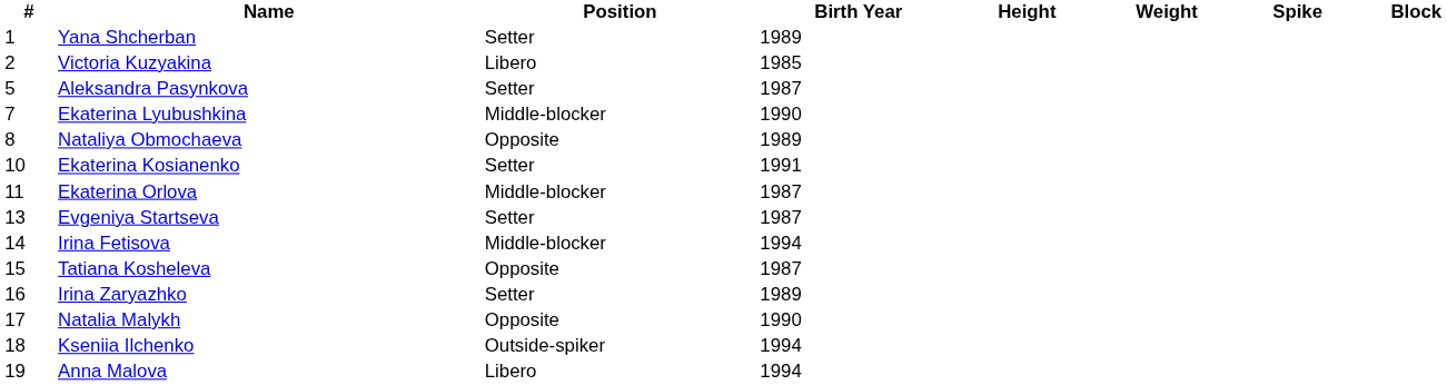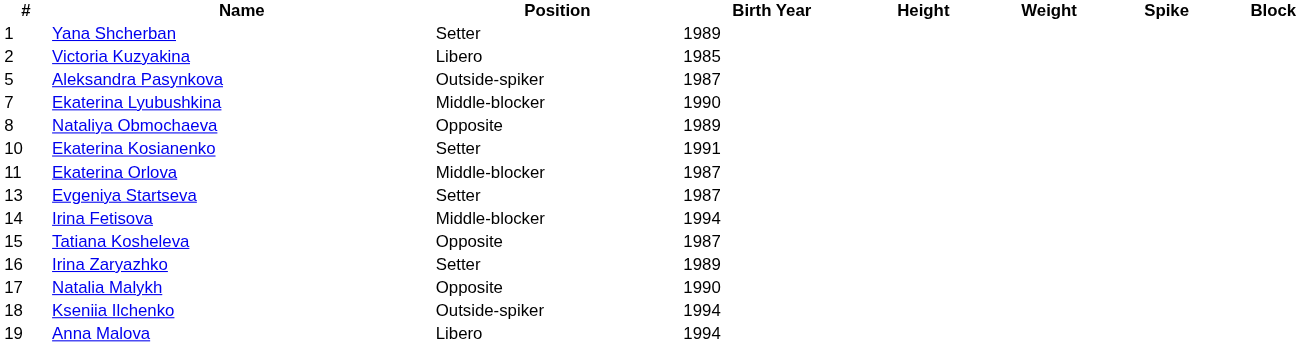 <table class="sortable" style="background:transparent; margin:0px; width:100%;">
 <tr>
 <th>#</th>
 <th>Name</th>
 <th>Position</th>
 <th>Birth Year</th>
 <th>Height</th>
 <th>Weight</th>
 <th>Spike</th>
 <th>Block</th>
 </tr>
 <tr>
 <td>1</td>
 <td><a href='#'>Yana Shcherban</a></td>
 <td>Setter</td>
 <td>1989</td>
 <td></td>
 <td></td>
 <td></td>
 <td></td>
 </tr>
 <tr>
 <td>2</td>
 <td><a href='#'>Victoria Kuzyakina</a></td>
 <td>Libero</td>
 <td>1985</td>
 <td></td>
 <td></td>
 <td></td>
 <td></td>
 </tr>
 <tr>
 <td>5</td>
 <td><a href='#'>Aleksandra Pasynkova</a></td>
-<td>Setter</td>
+<td>Outside-spiker</td>
 <td>1987</td>
 <td></td>
 <td></td>
 <td></td>
 <td></td>
 </tr>
 <tr>
 <td>7</td>
 <td><a href='#'>Ekaterina Lyubushkina</a></td>
 <td>Middle-blocker</td>
 <td>1990</td>
 <td></td>
 <td></td>
 <td></td>
 <td></td>
 </tr>
 <tr>
 <td>8</td>
 <td><a href='#'>Nataliya Obmochaeva</a></td>
 <td>Opposite</td>
 <td>1989</td>
 <td></td>
 <td></td>
 <td></td>
 <td></td>
 </tr>
 <tr>
 <td>10</td>
 <td><a href='#'>Ekaterina Kosianenko</a></td>
 <td>Setter</td>
 <td>1991</td>
 <td></td>
 <td></td>
 <td></td>
 <td></td>
 </tr>
 <tr>
 <td>11</td>
 <td><a href='#'>Ekaterina Orlova</a></td>
 <td>Middle-blocker</td>
 <td>1987</td>
 <td></td>
 <td></td>
 <td></td>
 <td></td>
 </tr>
 <tr>
 <td>13</td>
 <td><a href='#'>Evgeniya Startseva</a></td>
 <td>Setter</td>
 <td>1987</td>
 <td></td>
 <td></td>
 <td></td>
 <td></td>
 </tr>
 <tr>
 <td>14</td>
 <td><a href='#'>Irina Fetisova</a></td>
 <td>Middle-blocker</td>
 <td>1994</td>
 <td></td>
 <td></td>
 <td></td>
 <td></td>
 </tr>
 <tr>
 <td>15</td>
 <td><a href='#'>Tatiana Kosheleva</a></td>
 <td>Opposite</td>
 <td>1987</td>
 <td></td>
 <td></td>
 <td></td>
 <td></td>
 </tr>
 <tr>
 <td>16</td>
 <td><a href='#'>Irina Zaryazhko</a></td>
 <td>Setter</td>
 <td>1989</td>
 <td></td>
 <td></td>
 <td></td>
 <td></td>
 </tr>
 <tr>
 <td>17</td>
 <td><a href='#'>Natalia Malykh</a></td>
 <td>Opposite</td>
 <td>1990</td>
 <td></td>
 <td></td>
 <td></td>
 <td></td>
 </tr>
 <tr>
 <td>18</td>
 <td><a href='#'>Kseniia Ilchenko</a></td>
 <td>Outside-spiker</td>
 <td>1994</td>
 <td></td>
 <td></td>
 <td></td>
 <td></td>
 </tr>
 <tr>
 <td>19</td>
 <td><a href='#'>Anna Malova</a></td>
 <td>Libero</td>
 <td>1994</td>
 <td></td>
 <td></td>
 <td></td>
 <td></td>
 </tr>
 <tr>
 </tr>
 </table>
